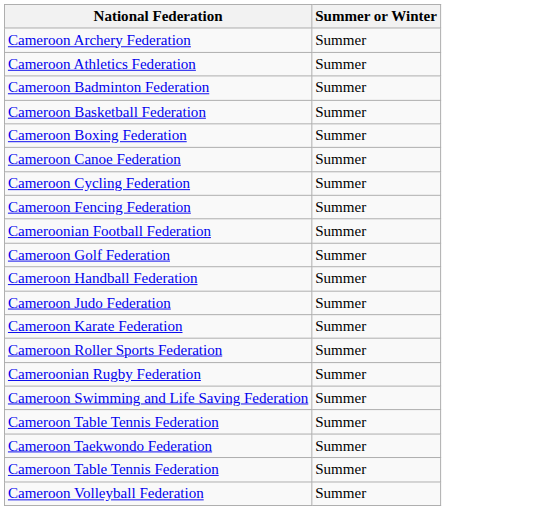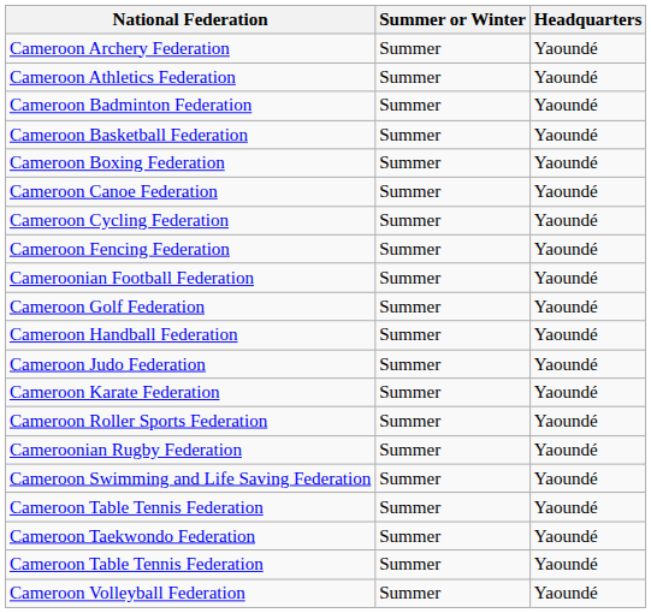 <table class="wikitable sortable">
 <tr>
 <th>National Federation</th>
 <th>Summer or Winter</th>
+<th>Headquarters</th>
 </tr>
 <tr>
 <td><a href='#'>Cameroon Archery Federation</a></td>
 <td>Summer</td>
+<td>Yaoundé</td>
 </tr>
 <tr>
 <td><a href='#'>Cameroon Athletics Federation</a></td>
 <td>Summer</td>
+<td>Yaoundé</td>
 </tr>
 <tr>
 <td><a href='#'>Cameroon Badminton Federation</a></td>
 <td>Summer</td>
+<td>Yaoundé</td>
 </tr>
 <tr>
 <td><a href='#'>Cameroon Basketball Federation</a></td>
 <td>Summer</td>
+<td>Yaoundé</td>
 </tr>
 <tr>
 <td><a href='#'>Cameroon Boxing Federation</a></td>
 <td>Summer</td>
+<td>Yaoundé</td>
 </tr>
 <tr>
 <td><a href='#'>Cameroon Canoe Federation</a></td>
 <td>Summer</td>
+<td>Yaoundé</td>
 </tr>
 <tr>
 <td><a href='#'>Cameroon Cycling Federation</a></td>
 <td>Summer</td>
+<td>Yaoundé</td>
 </tr>
 <tr>
 <td><a href='#'>Cameroon Fencing Federation</a></td>
 <td>Summer</td>
+<td>Yaoundé</td>
 </tr>
 <tr>
 <td><a href='#'>Cameroonian Football Federation</a></td>
 <td>Summer</td>
+<td>Yaoundé</td>
 </tr>
 <tr>
 <td><a href='#'>Cameroon Golf Federation</a></td>
 <td>Summer</td>
+<td>Yaoundé</td>
 </tr>
 <tr>
 <td><a href='#'>Cameroon Handball Federation</a></td>
 <td>Summer</td>
+<td>Yaoundé</td>
 </tr>
 <tr>
 <td><a href='#'>Cameroon Judo Federation</a></td>
 <td>Summer</td>
+<td>Yaoundé</td>
 </tr>
 <tr>
 <td><a href='#'>Cameroon Karate Federation</a></td>
 <td>Summer</td>
+<td>Yaoundé</td>
 </tr>
 <tr>
 <td><a href='#'>Cameroon Roller Sports Federation</a></td>
 <td>Summer</td>
+<td>Yaoundé</td>
 </tr>
 <tr>
 <td><a href='#'>Cameroonian Rugby Federation</a></td>
 <td>Summer</td>
+<td>Yaoundé</td>
 </tr>
 <tr>
 <td><a href='#'>Cameroon Swimming and Life Saving Federation</a></td>
 <td>Summer</td>
+<td>Yaoundé</td>
 </tr>
 <tr>
 <td><a href='#'>Cameroon Table Tennis Federation</a></td>
 <td>Summer</td>
+<td>Yaoundé</td>
 </tr>
 <tr>
 <td><a href='#'>Cameroon Taekwondo Federation</a></td>
 <td>Summer</td>
+<td>Yaoundé</td>
 </tr>
 <tr>
 <td><a href='#'>Cameroon Table Tennis Federation</a></td>
 <td>Summer</td>
+<td>Yaoundé</td>
 </tr>
 <tr>
 <td><a href='#'>Cameroon Volleyball Federation</a></td>
 <td>Summer</td>
+<td>Yaoundé</td>
 </tr>
 </table>
